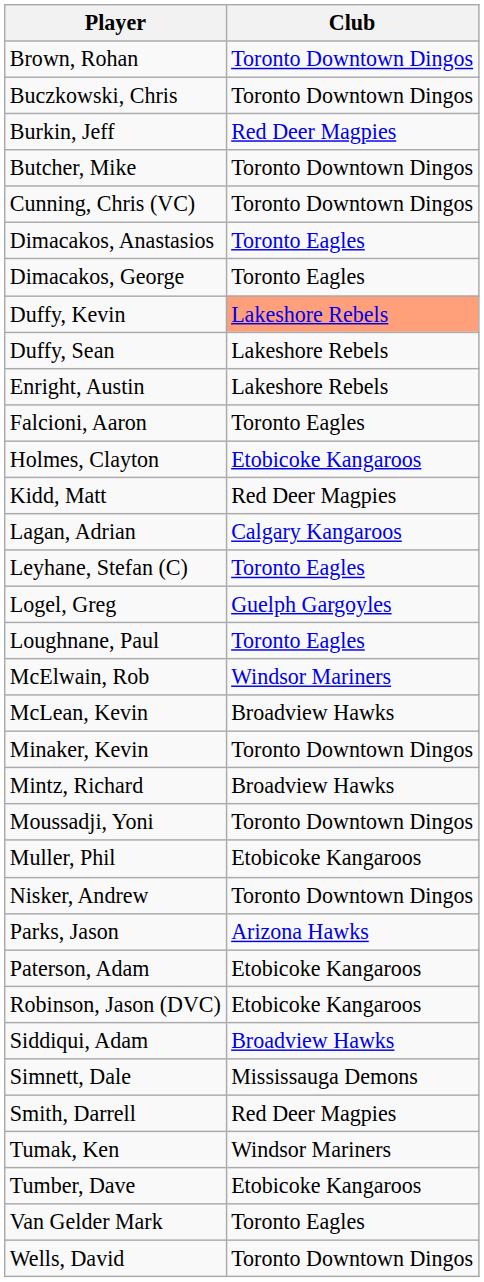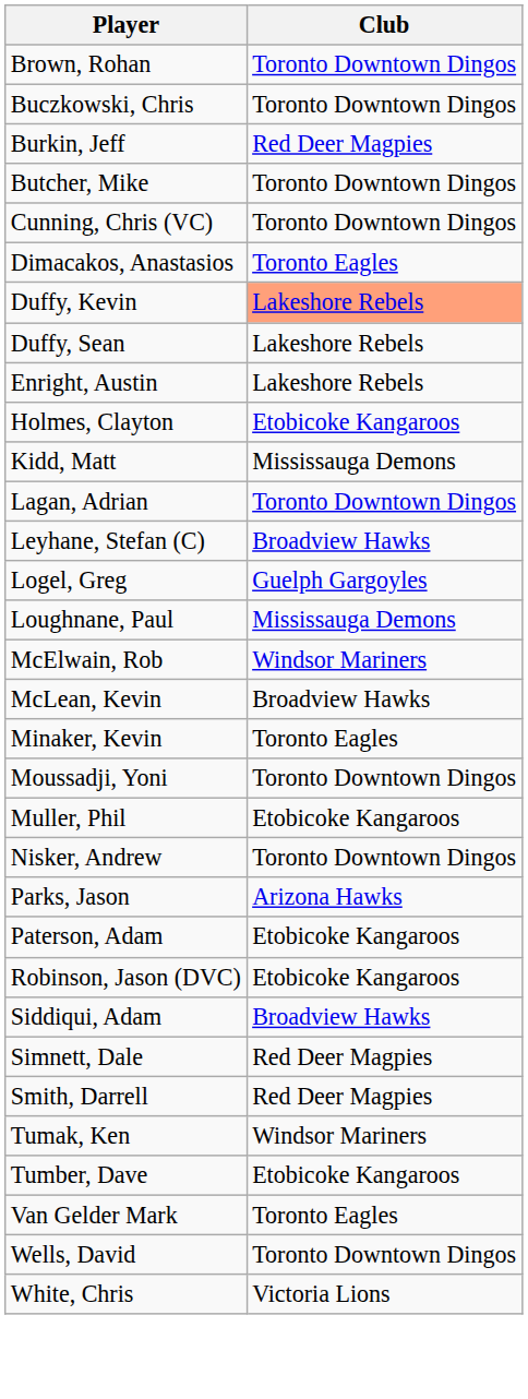 <table class="wikitable" style="font-size: 95%;">
 <tr>
 <th>Player</th>
 <th>Club</th>
 </tr>
 <tr>
 <td>Brown, Rohan</td>
 <td><a href='#'>Toronto Downtown Dingos</a></td>
 </tr>
 <tr>
 <td>Buczkowski, Chris</td>
 <td>Toronto Downtown Dingos</td>
 </tr>
 <tr>
 <td>Burkin, Jeff</td>
 <td><a href='#'>Red Deer Magpies</a></td>
 </tr>
 <tr>
 <td>Butcher, Mike</td>
 <td>Toronto Downtown Dingos</td>
 </tr>
 <tr>
 <td>Cunning, Chris (VC)</td>
 <td>Toronto Downtown Dingos</td>
 </tr>
 <tr>
 <td>Dimacakos, Anastasios</td>
 <td><a href='#'>Toronto Eagles</a></td>
 </tr>
 <tr>
-<td>Dimacakos, George</td>
-<td>Toronto Eagles</td>
-</tr>
-<tr>
 <td>Duffy, Kevin</td>
 <td style="background: lightsalmon;"><a href='#'>Lakeshore Rebels</a></td>
 </tr>
 <tr>
 <td>Duffy, Sean</td>
 <td>Lakeshore Rebels</td>
 </tr>
 <tr>
 <td>Enright, Austin</td>
 <td>Lakeshore Rebels</td>
 </tr>
 <tr>
-<td>Falcioni, Aaron</td>
-<td>Toronto Eagles</td>
-</tr>
-<tr>
 <td>Holmes, Clayton</td>
 <td><a href='#'>Etobicoke Kangaroos</a></td>
 </tr>
 <tr>
 <td>Kidd, Matt</td>
-<td>Red Deer Magpies</td>
+<td>Mississauga Demons</td>
 </tr>
 <tr>
 <td>Lagan, Adrian</td>
-<td><a href='#'>Calgary Kangaroos</a></td>
+<td><a href='#'>Toronto Downtown Dingos</a></td>
 </tr>
 <tr>
 <td>Leyhane, Stefan (C)</td>
-<td><a href='#'>Toronto Eagles</a></td>
+<td><a href='#'>Broadview Hawks</a></td>
 </tr>
 <tr>
 <td>Logel, Greg</td>
 <td><a href='#'>Guelph Gargoyles</a></td>
 </tr>
 <tr>
 <td>Loughnane, Paul</td>
-<td><a href='#'>Toronto Eagles</a></td>
+<td><a href='#'>Mississauga Demons</a></td>
 </tr>
 <tr>
 <td>McElwain, Rob</td>
 <td><a href='#'>Windsor Mariners</a></td>
 </tr>
 <tr>
 <td>McLean, Kevin</td>
 <td>Broadview Hawks</td>
 </tr>
 <tr>
 <td>Minaker, Kevin</td>
-<td>Toronto Downtown Dingos</td>
-</tr>
-<tr>
-<td>Mintz, Richard</td>
-<td>Broadview Hawks</td>
+<td>Toronto Eagles</td>
 </tr>
 <tr>
 <td>Moussadji, Yoni</td>
 <td>Toronto Downtown Dingos</td>
 </tr>
 <tr>
 <td>Muller, Phil</td>
 <td>Etobicoke Kangaroos</td>
 </tr>
 <tr>
 <td>Nisker, Andrew</td>
 <td>Toronto Downtown Dingos</td>
 </tr>
 <tr>
 <td>Parks, Jason</td>
 <td><a href='#'>Arizona Hawks</a></td>
 </tr>
 <tr>
 <td>Paterson, Adam</td>
 <td>Etobicoke Kangaroos</td>
 </tr>
 <tr>
 <td>Robinson, Jason (DVC)</td>
 <td>Etobicoke Kangaroos</td>
 </tr>
 <tr>
 <td>Siddiqui, Adam</td>
 <td><a href='#'>Broadview Hawks</a></td>
 </tr>
 <tr>
 <td>Simnett, Dale</td>
-<td>Mississauga Demons</td>
+<td>Red Deer Magpies</td>
 </tr>
 <tr>
 <td>Smith, Darrell</td>
 <td>Red Deer Magpies</td>
 </tr>
 <tr>
 <td>Tumak, Ken</td>
 <td>Windsor Mariners</td>
 </tr>
 <tr>
 <td>Tumber, Dave</td>
 <td>Etobicoke Kangaroos</td>
 </tr>
 <tr>
 <td>Van Gelder Mark</td>
 <td>Toronto Eagles</td>
 </tr>
 <tr>
 <td>Wells, David</td>
 <td>Toronto Downtown Dingos</td>
 </tr>
+<tr>
+<td>White, Chris</td>
+<td>Victoria Lions</td>
+</tr>
 </table>
